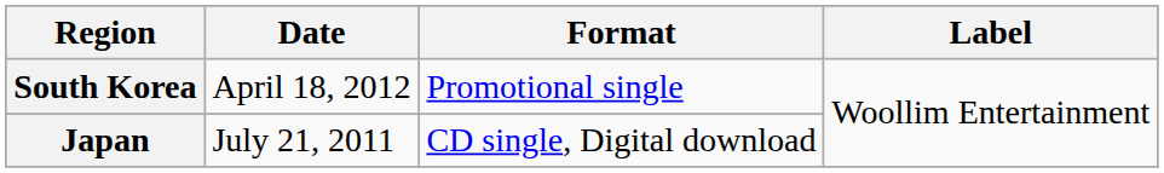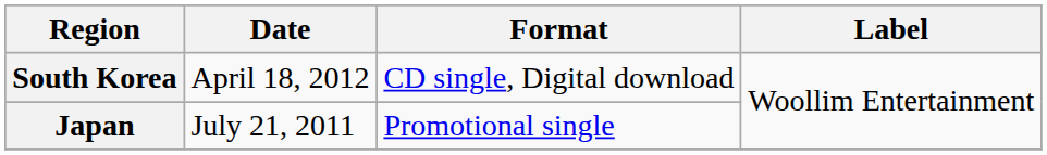 <table class="wikitable plainrowheaders">
 <tr>
 <th scope="col">Region</th>
 <th scope="col">Date</th>
 <th scope="col">Format</th>
 <th scope="col">Label</th>
 </tr>
 <tr>
 <th scope="row">South Korea</th>
 <td>April 18, 2012</td>
-<td><a href='#'>Promotional single</a></td>
+<td><a href='#'>CD single</a>, Digital download</td>
 <td rowspan="2">Woollim Entertainment</td>
 </tr>
 <tr>
 <th scope="row">Japan</th>
 <td>July 21, 2011</td>
-<td><a href='#'>CD single</a>, Digital download</td>
+<td><a href='#'>Promotional single</a></td>
 </tr>
 </table>
